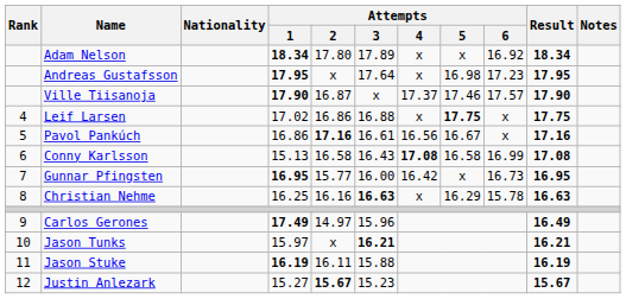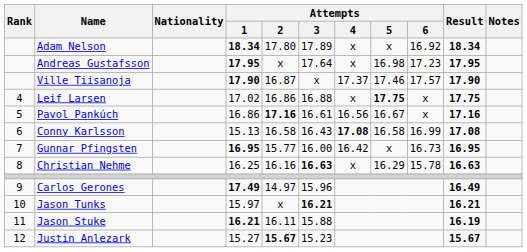 <table class="wikitable sortable" style="text-align:center">
 <tr>
 <th rowspan=2>Rank</th>
 <th rowspan=2>Name</th>
 <th rowspan=2>Nationality</th>
 <th colspan=6>Attempts</th>
 <th rowspan=2>Result</th>
 <th rowspan=2>Notes</th>
 </tr>
 <tr>
 <th>1</th>
 <th>2</th>
 <th>3</th>
 <th>4</th>
 <th>5</th>
 <th>6</th>
 </tr>
 <tr>
 <td></td>
 <td align=left><a href='#'>Adam Nelson</a></td>
 <td align=left></td>
 <td><strong>18.34</strong></td>
 <td>17.80</td>
 <td>17.89</td>
 <td>x</td>
 <td>x</td>
 <td>16.92</td>
 <td><strong>18.34</strong></td>
 <td></td>
 </tr>
 <tr>
 <td></td>
 <td align=left><a href='#'>Andreas Gustafsson</a></td>
 <td align=left></td>
 <td><strong>17.95</strong></td>
 <td>x</td>
 <td>17.64</td>
 <td>x</td>
 <td>16.98</td>
 <td>17.23</td>
 <td><strong>17.95</strong></td>
 <td></td>
 </tr>
 <tr>
 <td></td>
 <td align=left><a href='#'>Ville Tiisanoja</a></td>
 <td align=left></td>
 <td><strong>17.90</strong></td>
 <td>16.87</td>
 <td>x</td>
 <td>17.37</td>
 <td>17.46</td>
 <td>17.57</td>
 <td><strong>17.90</strong></td>
 <td></td>
 </tr>
 <tr>
 <td>4</td>
 <td align=left><a href='#'>Leif Larsen</a></td>
 <td align=left></td>
 <td>17.02</td>
 <td>16.86</td>
 <td>16.88</td>
 <td>x</td>
 <td><strong>17.75</strong></td>
 <td>x</td>
 <td><strong>17.75</strong></td>
 <td></td>
 </tr>
 <tr>
 <td>5</td>
 <td align=left><a href='#'>Pavol Pankúch</a></td>
 <td align=left></td>
 <td>16.86</td>
 <td><strong>17.16</strong></td>
 <td>16.61</td>
 <td>16.56</td>
 <td>16.67</td>
 <td>x</td>
 <td><strong>17.16</strong></td>
 <td></td>
 </tr>
 <tr>
 <td>6</td>
 <td align=left><a href='#'>Conny Karlsson</a></td>
 <td align=left></td>
 <td>15.13</td>
 <td>16.58</td>
 <td>16.43</td>
 <td><strong>17.08</strong></td>
 <td>16.58</td>
 <td>16.99</td>
 <td><strong>17.08</strong></td>
 <td></td>
 </tr>
 <tr>
 <td>7</td>
 <td align=left><a href='#'>Gunnar Pfingsten</a></td>
 <td align=left></td>
 <td><strong>16.95</strong></td>
 <td>15.77</td>
 <td>16.00</td>
 <td>16.42</td>
 <td>x</td>
 <td>16.73</td>
 <td><strong>16.95</strong></td>
 <td></td>
 </tr>
 <tr>
 <td>8</td>
 <td align=left><a href='#'>Christian Nehme</a></td>
 <td align=left></td>
 <td>16.25</td>
 <td>16.16</td>
 <td><strong>16.63</strong></td>
 <td>x</td>
 <td>16.29</td>
 <td>15.78</td>
 <td><strong>16.63</strong></td>
 <td></td>
 </tr>
 <tr>
 <td colspan=11 bgcolor=lightgray></td>
 </tr>
 <tr>
 <td>9</td>
 <td align=left><a href='#'>Carlos Gerones</a></td>
 <td align=left></td>
 <td><strong>17.49</strong></td>
 <td>14.97</td>
 <td>15.96</td>
 <td colspan=3></td>
 <td><strong>16.49</strong></td>
 <td></td>
 </tr>
 <tr>
 <td>10</td>
 <td align=left><a href='#'>Jason Tunks</a></td>
 <td align=left></td>
 <td>15.97</td>
 <td>x</td>
 <td><strong>16.21</strong></td>
 <td colspan=3></td>
 <td><strong>16.21</strong></td>
 <td></td>
 </tr>
 <tr>
 <td>11</td>
 <td align=left><a href='#'>Jason Stuke</a></td>
 <td align=left></td>
-<td><strong>16.19</strong></td>
+<td><strong>16.21</strong></td>
 <td>16.11</td>
 <td>15.88</td>
 <td colspan=3></td>
 <td><strong>16.19</strong></td>
 <td></td>
 </tr>
 <tr>
 <td>12</td>
 <td align=left><a href='#'>Justin Anlezark</a></td>
 <td align=left></td>
 <td>15.27</td>
 <td><strong>15.67</strong></td>
 <td>15.23</td>
 <td colspan=3></td>
 <td><strong>15.67</strong></td>
 <td></td>
 </tr>
 </table>
